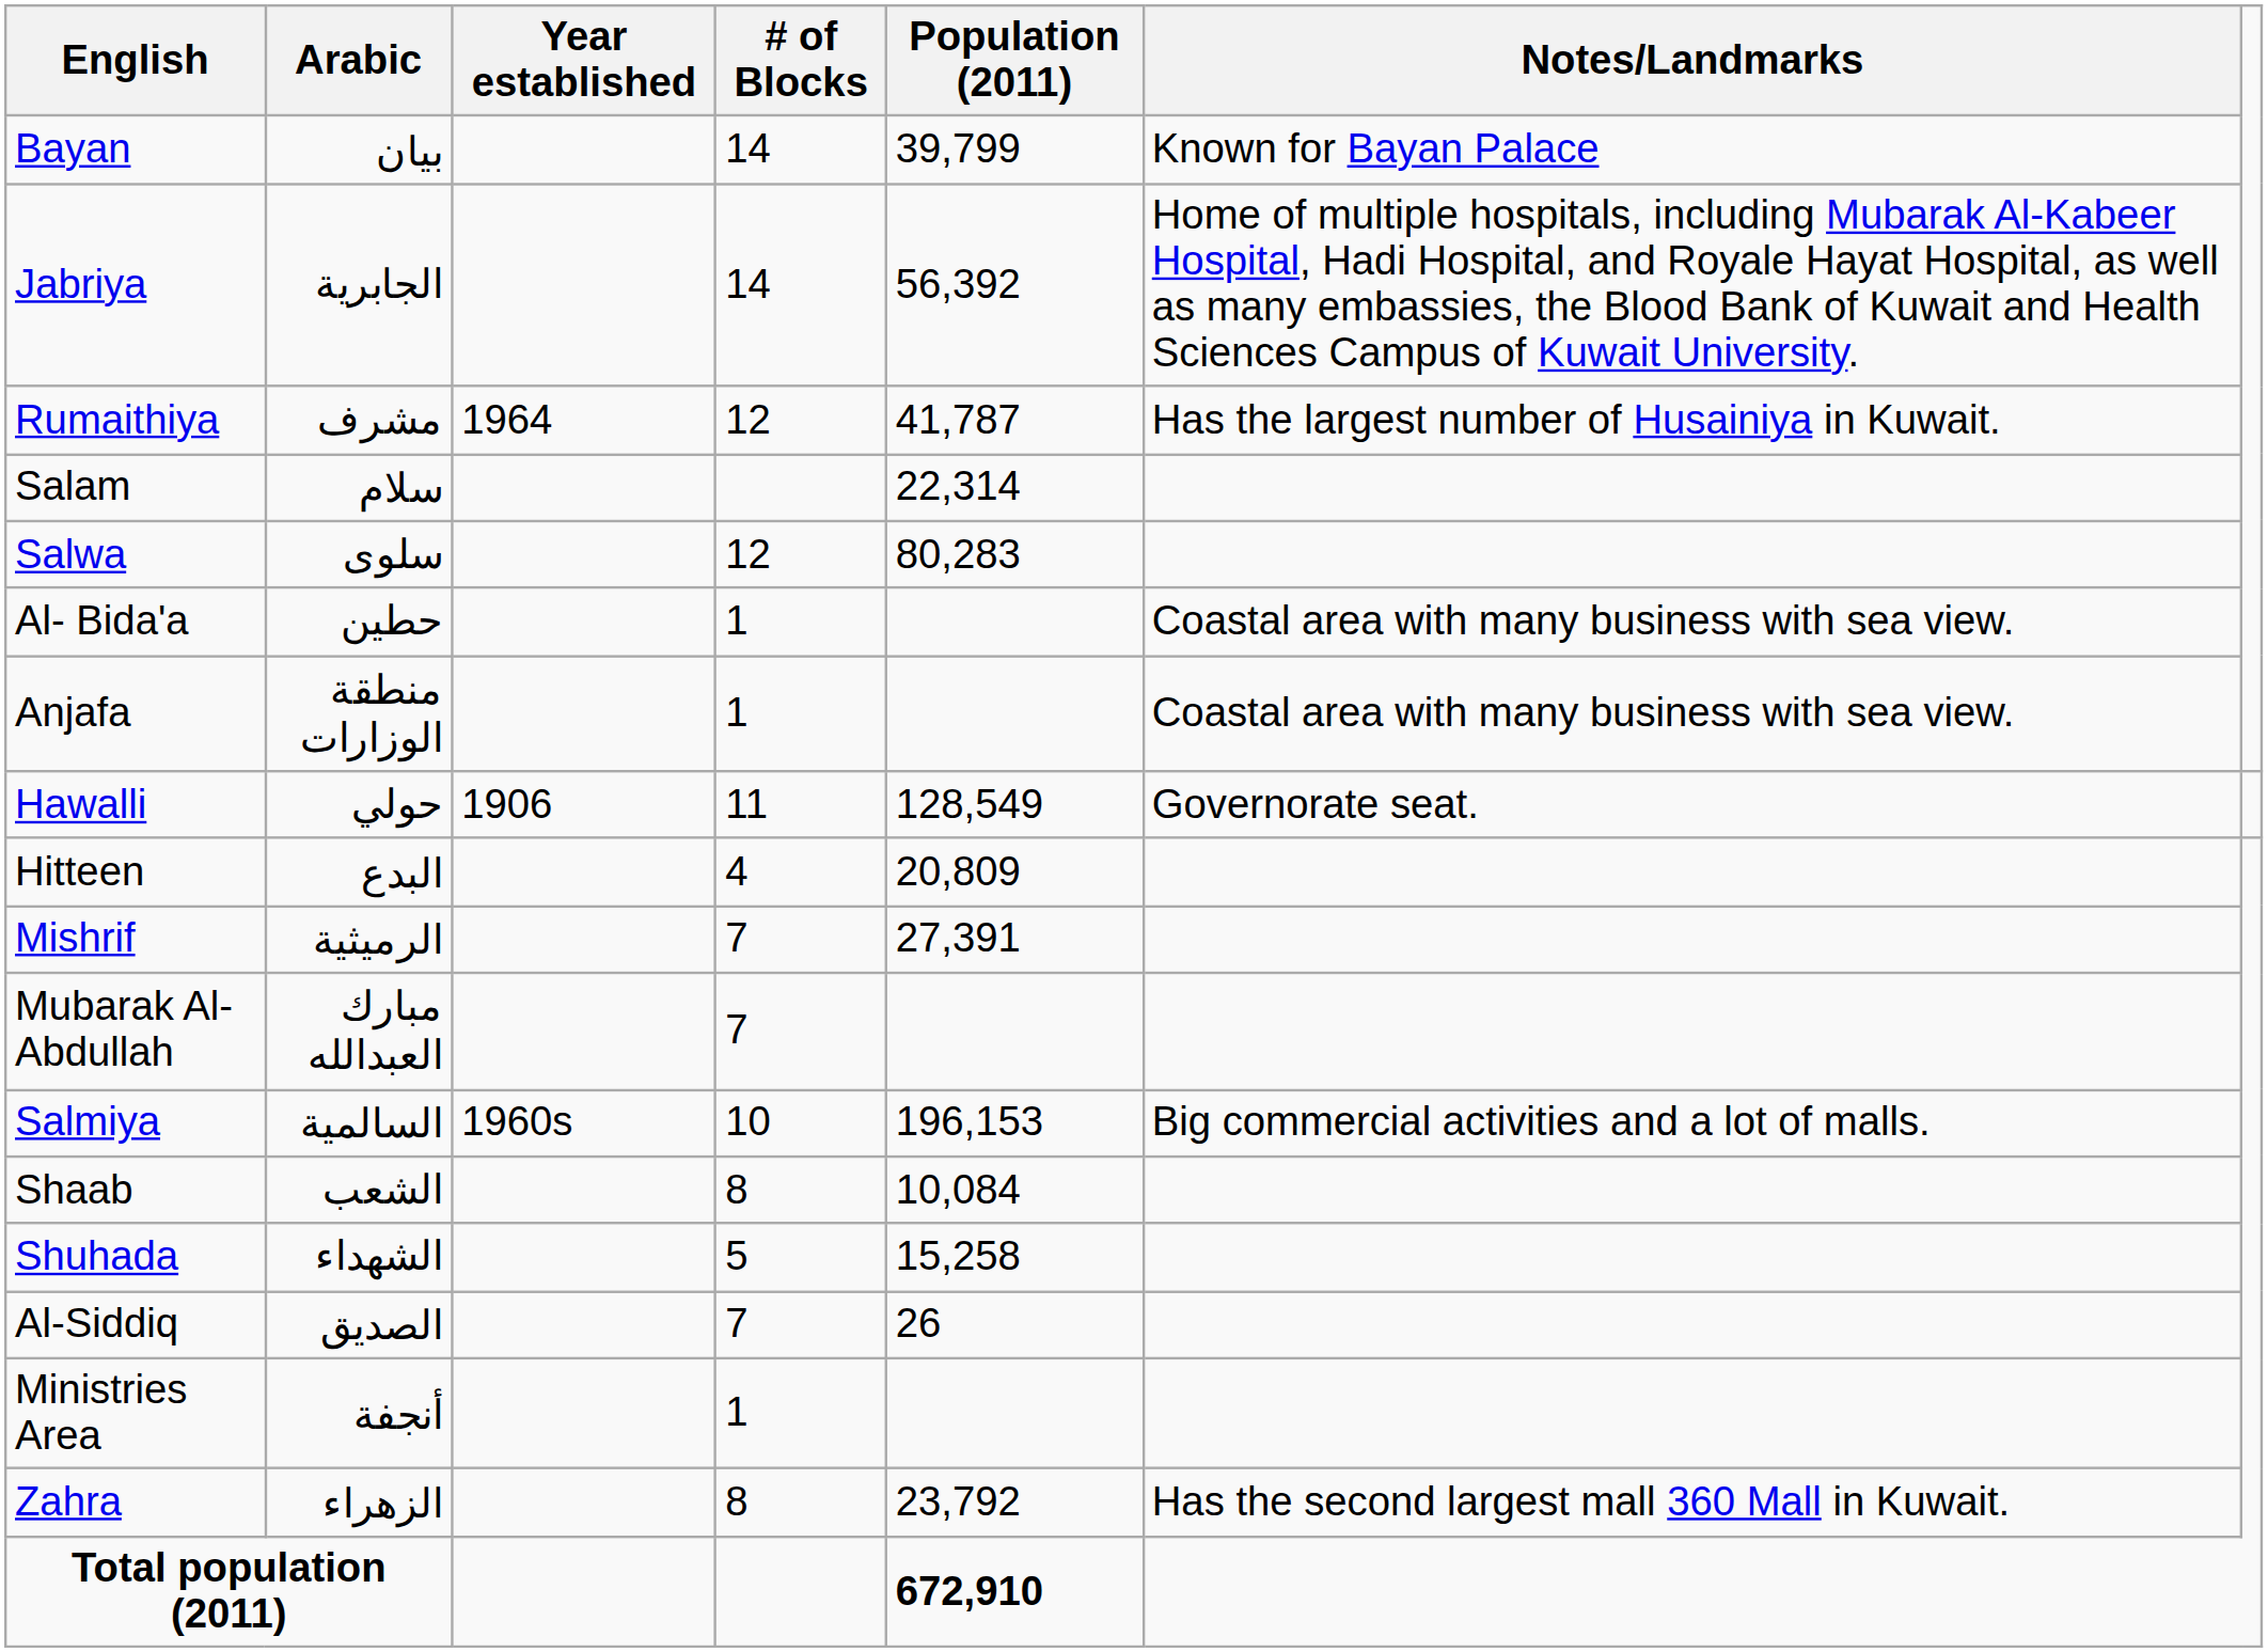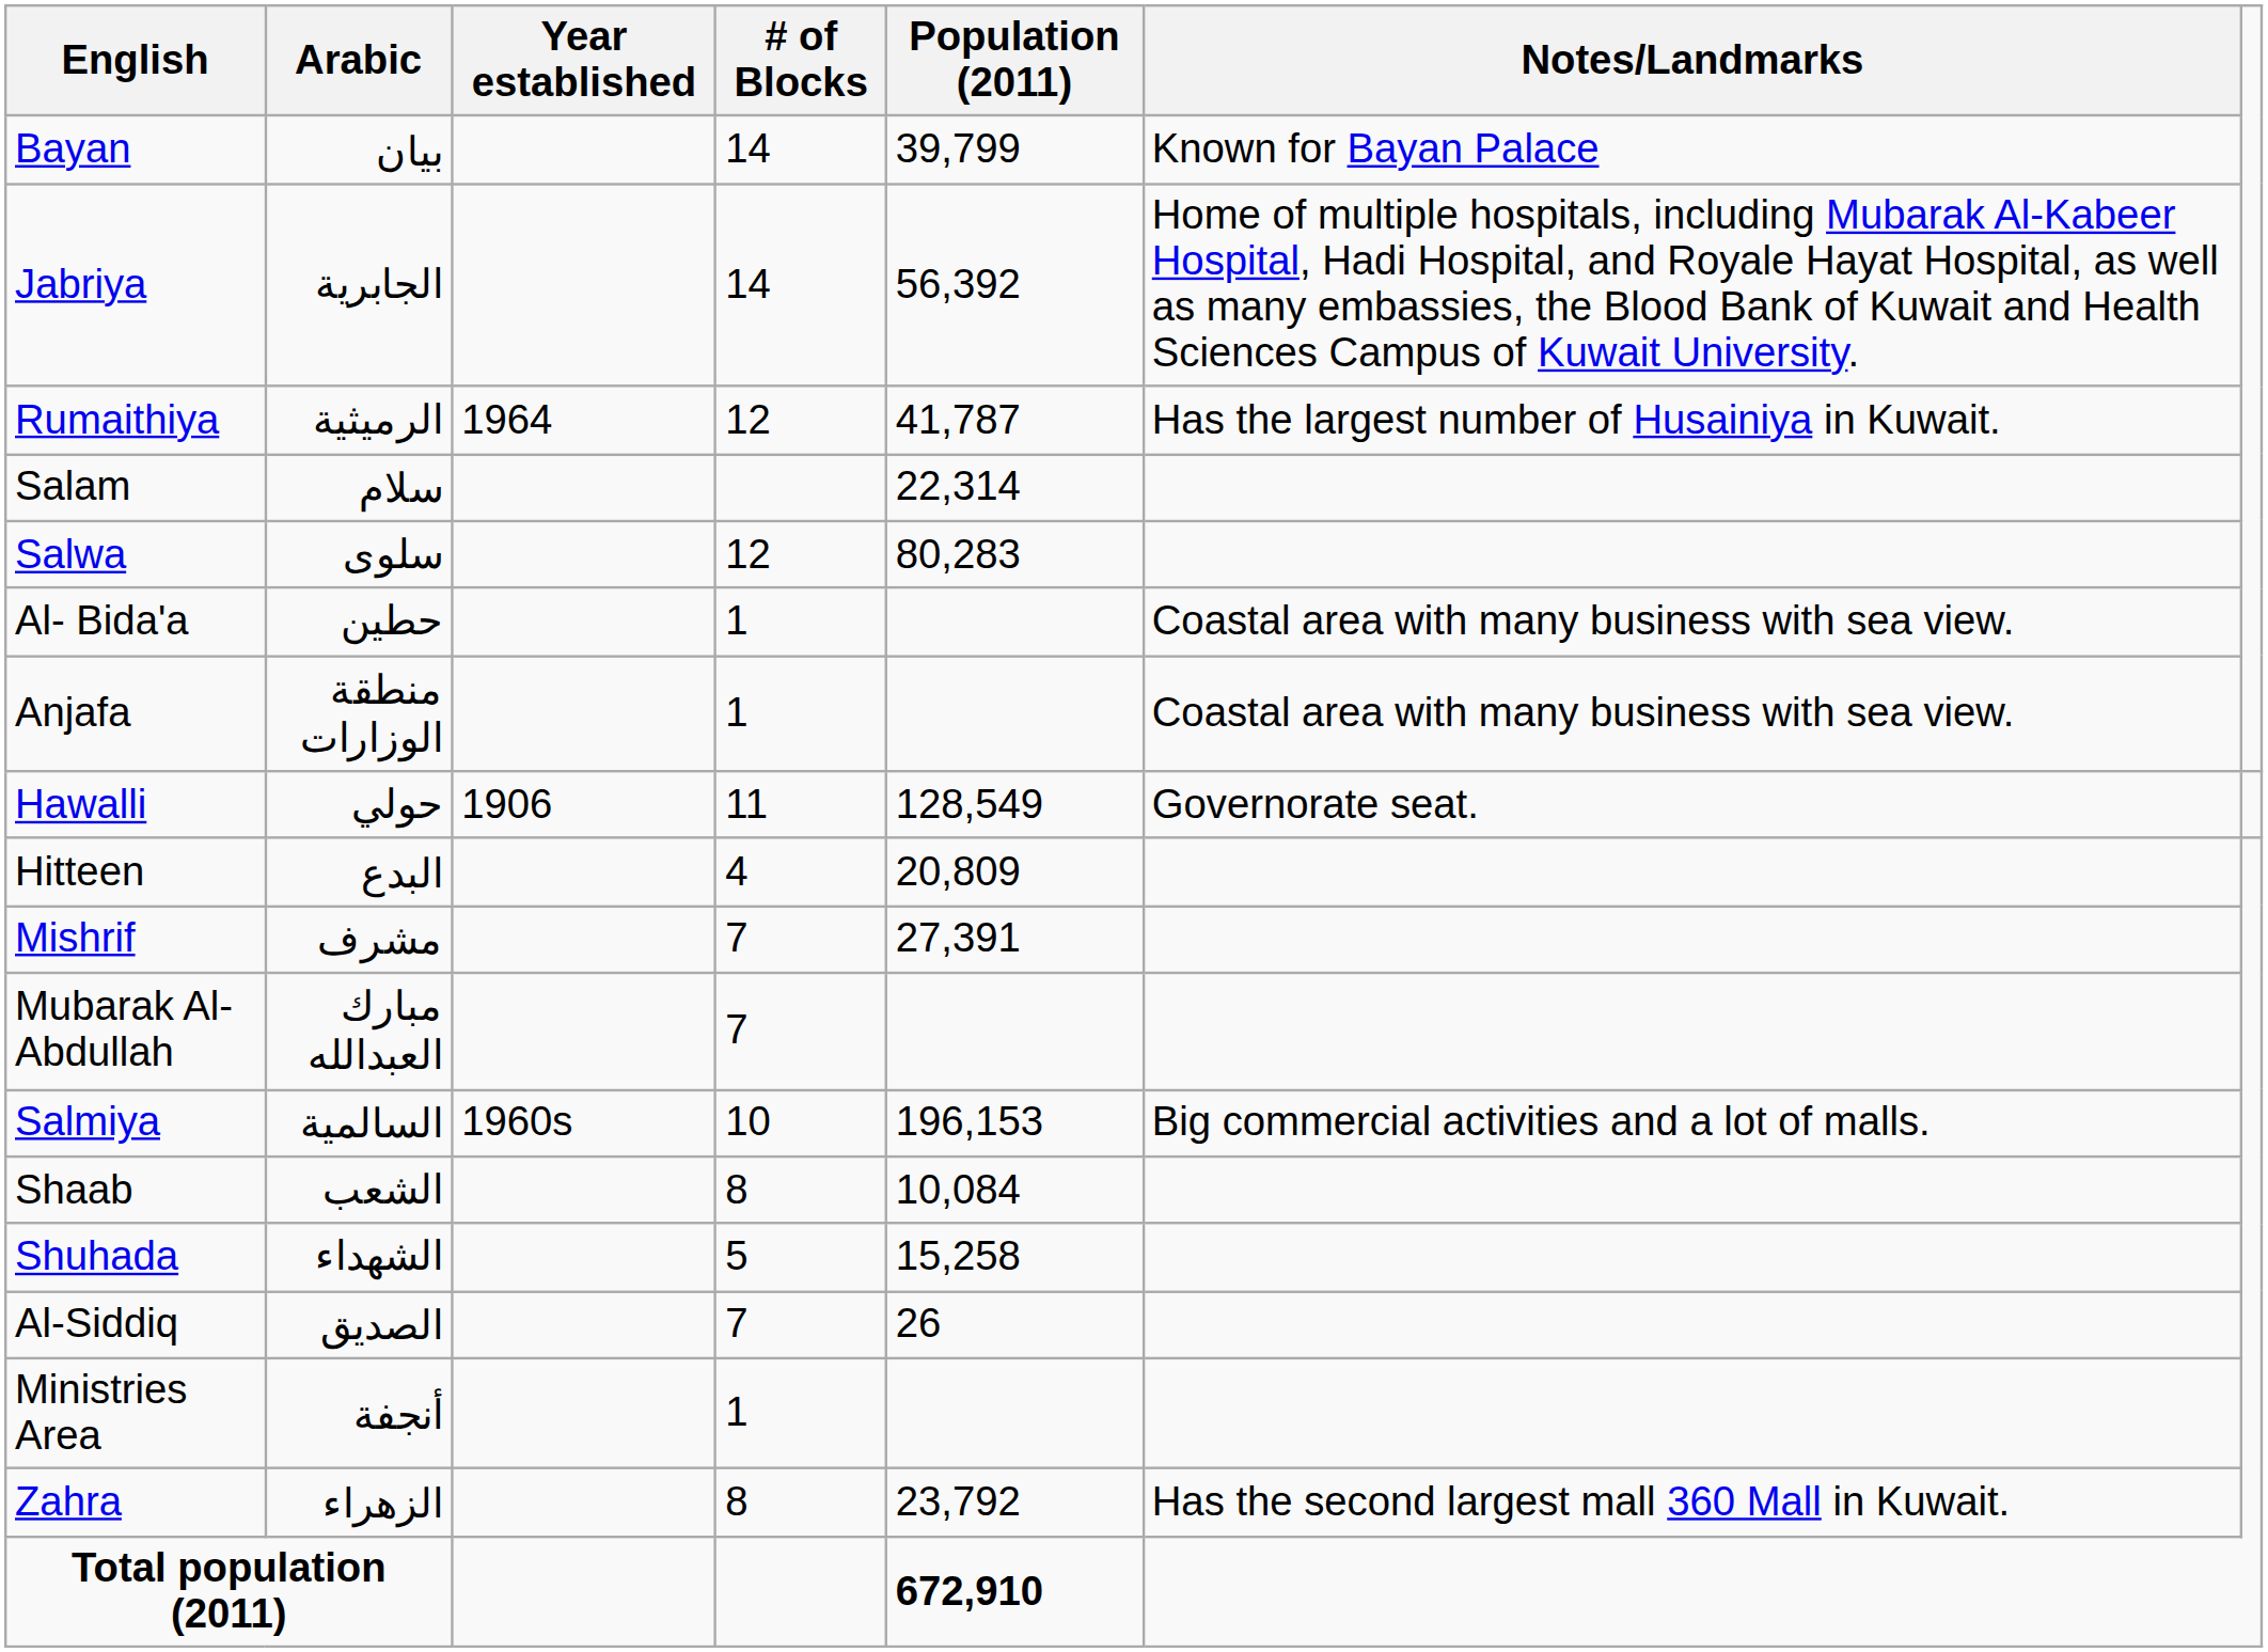 <table class="wikitable sortable" width="70%">
 <tr>
 <th bgcolor="#98FB98">English</th>
 <th bgcolor="#98FB98">Arabic</th>
 <th>Year established</th>
 <th># of Blocks</th>
 <th>Population (2011)</th>
 <th>Notes/Landmarks</th>
 </tr>
 <tr ---->
 <td><a href='#'>Bayan</a></td>
 <td align=right>بيان</td>
 <td></td>
 <td>14</td>
 <td>39,799</td>
 <td>Known for <a href='#'>Bayan Palace</a></td>
 </tr>
 <tr ---->
 <td><a href='#'>Jabriya</a></td>
 <td align=right>الجابرية</td>
 <td></td>
 <td>14</td>
 <td>56,392</td>
 <td>Home of multiple hospitals, including <a href='#'>Mubarak Al-Kabeer Hospital</a>, Hadi Hospital, and Royale Hayat Hospital, as well as many embassies, the Blood Bank of Kuwait and Health Sciences Campus of <a href='#'>Kuwait University</a>.</td>
 </tr>
 <tr ---->
 <td><a href='#'>Rumaithiya</a></td>
-<td align=right>مشرف</td>
+<td align=right>الرميثية</td>
 <td>1964</td>
 <td>12</td>
 <td>41,787</td>
 <td>Has the largest number of <a href='#'>Husainiya</a> in Kuwait.</td>
 </tr>
 <tr ---->
 <td>Salam</td>
 <td align="right">سلام</td>
 <td></td>
 <td></td>
 <td>22,314</td>
 <td></td>
 </tr>
 <tr ---->
 <td><a href='#'>Salwa</a></td>
 <td align=right>سلوى</td>
 <td></td>
 <td>12</td>
 <td>80,283</td>
 <td></td>
 </tr>
 <tr ---->
 <td>Al- Bida'a</td>
 <td align="right">حطين</td>
 <td></td>
 <td>1</td>
 <td></td>
 <td>Coastal area with many business with sea view.</td>
 </tr>
 <tr ---->
 <td>Anjafa</td>
 <td align="right">منطقة الوزارات</td>
 <td></td>
 <td>1</td>
 <td></td>
 <td>Coastal area with many business with sea view.</td>
 </tr>
 <tr ---->
 <td><a href='#'>Hawalli</a></td>
 <td align=right>حولي</td>
 <td>1906</td>
 <td>11</td>
 <td>128,549</td>
 <td>Governorate seat.</td>
 <td></td>
 </tr>
 <tr ---->
 <td>Hitteen</td>
 <td align="right">البدع</td>
 <td></td>
 <td>4</td>
 <td>20,809</td>
 <td></td>
 </tr>
 <tr ---->
 <td><a href='#'>Mishrif</a></td>
-<td align=right>الرميثية</td>
+<td align=right>مشرف</td>
 <td></td>
 <td>7</td>
 <td>27,391</td>
 <td></td>
 </tr>
 <tr ---->
 <td>Mubarak Al-Abdullah</td>
 <td align="right">مبارك العبدالله</td>
 <td></td>
 <td>7</td>
 <td></td>
 <td></td>
 </tr>
 <tr ---->
 <td><a href='#'>Salmiya</a></td>
 <td align=right>السالمية</td>
 <td>1960s</td>
 <td>10</td>
 <td>196,153</td>
 <td>Big commercial activities and a lot of malls.</td>
 </tr>
 <tr ---->
 <td>Shaab</td>
 <td align="right">الشعب</td>
 <td></td>
 <td>8</td>
 <td>10,084</td>
 <td></td>
 </tr>
 <tr ---->
 <td><a href='#'>Shuhada</a></td>
 <td align=right>الشهداء</td>
 <td></td>
 <td>5</td>
 <td>15,258</td>
 <td></td>
 </tr>
 <tr ---->
 <td>Al-Siddiq</td>
 <td align="right">الصديق</td>
 <td></td>
 <td>7</td>
 <td>26</td>
 <td></td>
 </tr>
 <tr ---->
 <td>Ministries Area</td>
 <td align="right">أنجفة</td>
 <td></td>
 <td>1</td>
 <td></td>
 <td></td>
 </tr>
 <tr ---->
 <td><a href='#'>Zahra</a></td>
 <td align=right>الزهراء</td>
 <td></td>
 <td>8</td>
 <td>23,792</td>
 <td>Has the second largest mall <a href='#'>360 Mall</a> in Kuwait.</td>
 </tr>
 <tr ---->
 <td colspan="2" style="text-align:center;"><strong>Total population (2011)</strong></td>
 <td></td>
 <td></td>
 <td><strong>672,910</strong></td>
 </tr>
 </table>
